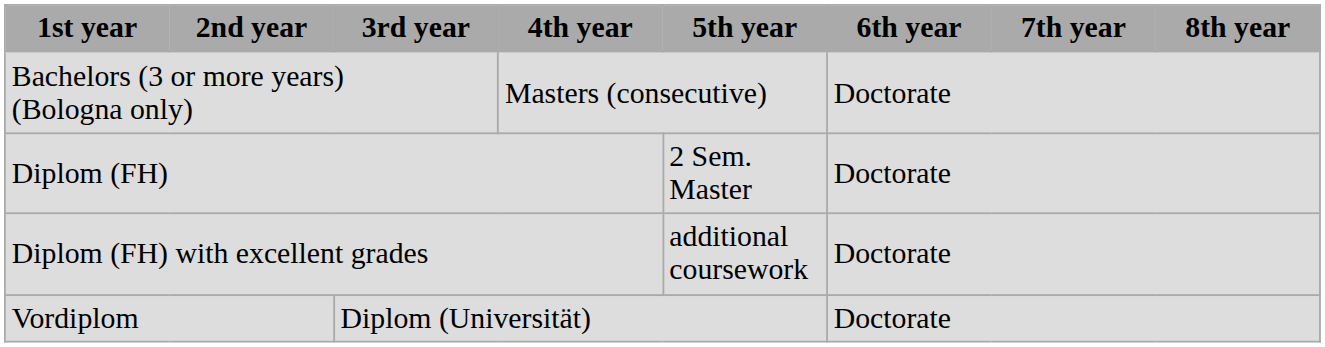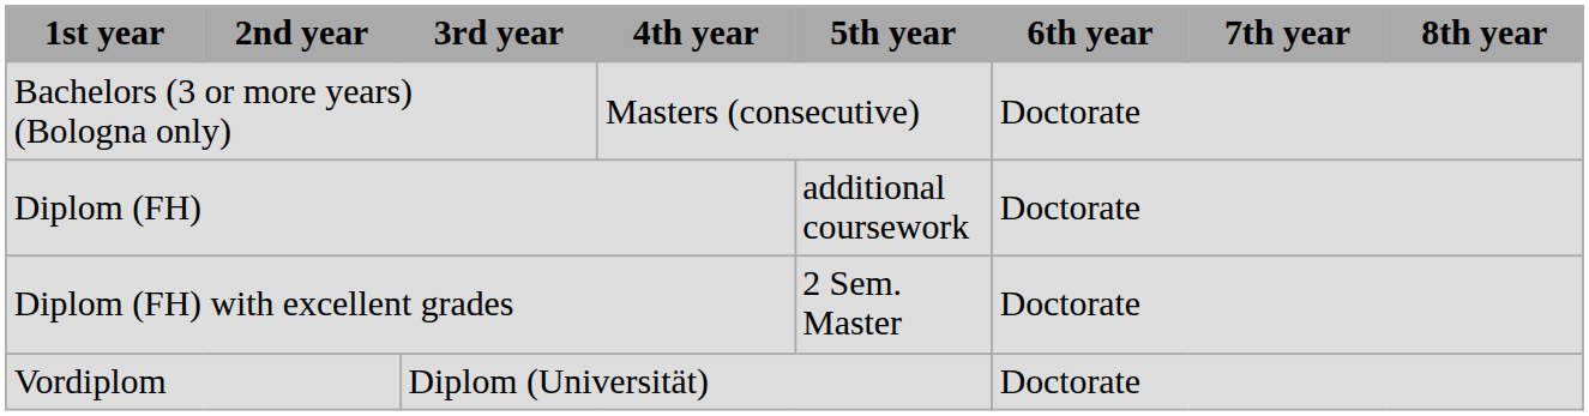 <table class="wikitable">
 <tr>
 <th style="width: 81px; background: #aaa;">1st year</th>
 <th style="width: 81px; background: #aaa;">2nd year</th>
 <th style="width: 81px; background: #aaa;">3rd year</th>
 <th style="width: 81px; background: #aaa;">4th year</th>
 <th style="width: 81px; background: #aaa;">5th year</th>
 <th style="width: 81px; background: #aaa;">6th year</th>
 <th style="width: 81px; background: #aaa;">7th year</th>
 <th style="width: 81px; background: #aaa;">8th year</th>
 </tr>
 <tr>
 <td style="background: #ddd" colspan="3">Bachelors (3 or more years)<br>(Bologna only)</td>
 <td style="background: #ddd" colspan="2">Masters (consecutive)</td>
 <td style="background: #ddd" colspan="3">Doctorate</td>
 </tr>
 <tr>
 <td style="background: #ddd" colspan="4">Diplom (FH)</td>
-<td style="background:#ddd;">2 Sem. Master</td>
+<td style="background:#ddd;">additional coursework</td>
 <td style="background: #ddd" colspan="3">Doctorate</td>
 </tr>
 <tr>
 <td style="background: #ddd" colspan="4">Diplom (FH) with excellent grades</td>
-<td style="background:#ddd;">additional coursework</td>
+<td style="background:#ddd;">2 Sem. Master</td>
 <td style="background: #ddd" colspan="3">Doctorate</td>
 </tr>
 <tr>
 <td style="background: #ddd" colspan="2">Vordiplom</td>
 <td style="background: #ddd" colspan="3">Diplom (Universität)</td>
 <td style="background: #ddd" colspan="3">Doctorate</td>
 </tr>
 </table>
